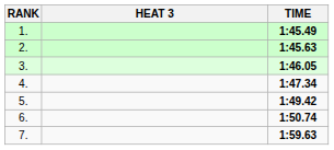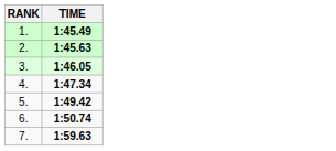 <table class="wikitable" style="border-collapse: collapse; font-size: 90%;">
 <tr>
 <th>RANK</th>
-<th style="width: 20em">HEAT 3</th>
 <th style="width: 5em">TIME</th>
 </tr>
 <tr style="background:#ccffcc;">
 <td align="center">1.</td>
-<td></td>
 <td align="center"><strong>1:45.49</strong></td>
 </tr>
 <tr style="background:#ccffcc;">
 <td align="center">2.</td>
-<td></td>
 <td align="center"><strong>1:45.63</strong></td>
 </tr>
 <tr style="background:#ddffdd;">
 <td align="center">3.</td>
-<td></td>
 <td align="center"><strong>1:46.05</strong></td>
 </tr>
 <tr>
 <td align="center">4.</td>
-<td></td>
 <td align="center"><strong>1:47.34</strong></td>
 </tr>
 <tr>
 <td align="center">5.</td>
-<td></td>
 <td align="center"><strong>1:49.42</strong></td>
 </tr>
 <tr>
 <td align="center">6.</td>
-<td></td>
 <td align="center"><strong>1:50.74</strong></td>
 </tr>
 <tr>
 <td align="center">7.</td>
-<td></td>
 <td align="center"><strong>1:59.63</strong></td>
 </tr>
 </table>
